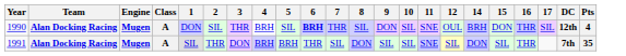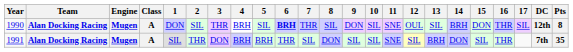 <table class="wikitable" style="text-align:center; font-size:85%">
 <tr>
 <th>Year</th>
 <th>Team</th>
 <th>Engine</th>
 <th>Class</th>
 <th>1</th>
 <th>2</th>
 <th>3</th>
 <th>4</th>
 <th>5</th>
 <th>6</th>
 <th>7</th>
 <th>8</th>
 <th>9</th>
 <th>10</th>
 <th>11</th>
 <th>12</th>
+<th>13</th>
 <th>14</th>
 <th>15</th>
 <th>16</th>
 <th>17</th>
 <th>DC</th>
 <th>Pts</th>
 </tr>
 <tr>
 <td><a href='#'>1990</a></td>
 <th nowrap><a href='#'>Alan Docking Racing</a></th>
 <th nowrap><a href='#'>Mugen</a></th>
 <th>A</th>
 <td style="background:#CFCFFF;"><a href='#'>DON</a><br></td>
 <td style="background:#DFFFDF;"><a href='#'>SIL</a><br></td>
 <td style="background:#EFCFFF;"><a href='#'>THR</a><br></td>
 <td style="background:#FFFFFF;"><a href='#'>BRH</a><br></td>
 <td style="background:#DFFFDF;"><a href='#'>SIL</a><br></td>
 <td style="background:#CFCFFF;"><strong><a href='#'>BRH</a><br></strong></td>
 <td style="background:#CFCFFF;"><a href='#'>THR</a><br></td>
 <td style="background:#CFCFFF;"><a href='#'>SIL</a><br></td>
 <td style="background:#EFCFFF;"><a href='#'>DON</a><br></td>
 <td style="background:#EFCFFF;"><a href='#'>SIL</a><br></td>
 <td style="background:#EFCFFF;"><a href='#'>SNE</a><br></td>
 <td style="background:#DFFFDF;"><a href='#'>OUL</a><br></td>
+<td style="background:#DFFFDF;"><a href='#'>SIL</a><br></td>
 <td style="background:#CFCFFF;"><a href='#'>BRH</a><br></td>
 <td style="background:#DFFFDF;"><a href='#'>DON</a><br></td>
 <td style="background:#CFCFFF;"><a href='#'>THR</a><br></td>
 <td style="background:#EFCFFF;"><a href='#'>SIL</a><br></td>
 <th>12th</th>
-<th>4</th>
+<th>8</th>
 </tr>
 <tr>
 <td><a href='#'>1991</a></td>
 <th nowrap><a href='#'>Alan Docking Racing</a></th>
 <th nowrap><a href='#'>Mugen</a></th>
 <th>A</th>
 <td style="background:#DFDFDF;"><a href='#'>SIL</a><br></td>
 <td style="background:#DFFFDF;"><a href='#'>THR</a><br></td>
 <td style="background:#EFCFFF;"><a href='#'>DON</a><br></td>
 <td style="background:#CFCFFF;"><a href='#'>BRH</a><br></td>
 <td style="background:#DFFFDF;"><a href='#'>BRH</a><br></td>
 <td style="background:#DFFFDF;"><a href='#'>THR</a><br></td>
 <td style="background:#DFFFDF;"><a href='#'>SIL</a><br></td>
 <td style="background:#CFCFFF;"><a href='#'>DON</a><br></td>
 <td style="background:#DFFFDF;"><a href='#'>SIL</a><br></td>
 <td style="background:#DFFFDF;"><a href='#'>SIL</a><br></td>
 <td style="background:#CFCFFF;"><a href='#'>SNE</a><br></td>
 <td style="background:#FFFFBF;"><a href='#'>SIL</a><br></td>
+<td style="background:#CFCFFF;"><a href='#'>BRH</a><br></td>
 <td style="background:#CFCFFF;"><a href='#'>DON</a><br></td>
 <td style="background:#DFFFDF;"><a href='#'>SIL</a><br></td>
 <td style="background:#DFFFDF;"><a href='#'>THR</a><br></td>
 <td></td>
 <th>7th</th>
 <th>35</th>
 </tr>
 </table>
